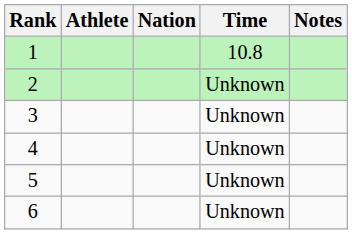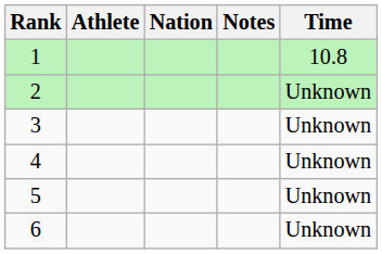 <table class="wikitable sortable">
 <tr>
 <th>Rank</th>
 <th>Athlete</th>
 <th>Nation</th>
+<th>Notes</th>
 <th>Time</th>
-<th>Notes</th>
 </tr>
 <tr style="background:#bbf3bb;">
 <td align=center>1</td>
 <td></td>
 <td></td>
+<td align=center></td>
 <td align=center>10.8</td>
-<td align=center></td>
 </tr>
 <tr style="background:#bbf3bb;">
 <td align=center>2</td>
 <td></td>
 <td></td>
+<td align=center></td>
 <td align=center>Unknown</td>
-<td align=center></td>
 </tr>
 <tr>
 <td align=center>3</td>
 <td></td>
 <td></td>
+<td></td>
 <td align=center>Unknown</td>
-<td></td>
 </tr>
 <tr>
 <td align=center>4</td>
 <td></td>
 <td></td>
+<td></td>
 <td align=center>Unknown</td>
-<td></td>
 </tr>
 <tr>
 <td align=center>5</td>
 <td></td>
 <td></td>
+<td></td>
 <td align=center>Unknown</td>
-<td></td>
 </tr>
 <tr>
 <td align=center>6</td>
 <td></td>
 <td></td>
+<td></td>
 <td align=center>Unknown</td>
-<td></td>
 </tr>
 </table>
